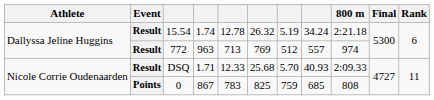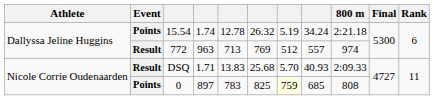 <table class="wikitable" style="font-size:90%;">
 <tr>
 <th>Athlete</th>
 <th>Event</th>
 <th></th>
 <th></th>
 <th></th>
 <th></th>
 <th></th>
 <th></th>
 <th>800 m</th>
 <th>Final</th>
 <th>Rank</th>
 </tr>
 <tr align=center>
 <td rowspan="2" style="text-align:left;">Dallyssa Jeline Huggins</td>
-<th style="font-size:95%">Result</th>
+<th style="font-size:95%">Points</th>
 <td>15.54</td>
 <td>1.74</td>
 <td>12.78</td>
 <td>26.32</td>
 <td>5.19</td>
 <td>34.24</td>
 <td>2:21.18</td>
 <td rowspan=2>5300</td>
 <td rowspan=2>6</td>
 </tr>
 <tr align=center>
 <th style="font-size:95%">Result</th>
 <td>772</td>
 <td>963</td>
 <td>713</td>
 <td>769</td>
 <td>512</td>
 <td>557</td>
 <td>974</td>
 </tr>
 <tr align=center>
 <td rowspan="2" style="text-align:left;">Nicole Corrie Oudenaarden</td>
 <th style="font-size:95%">Result</th>
 <td>DSQ</td>
 <td>1.71</td>
-<td>12.33</td>
+<td>13.83</td>
 <td>25.68</td>
 <td>5.70</td>
 <td>40.93</td>
 <td>2:09.33</td>
 <td rowspan=2>4727</td>
 <td rowspan=2>11</td>
 </tr>
 <tr align=center>
 <th style="font-size:95%">Points</th>
 <td>0</td>
-<td>867</td>
+<td>897</td>
 <td>783</td>
 <td>825</td>
-<td>759</td>
+<td style="background: lightyellow;">759</td>
 <td>685</td>
 <td>808</td>
 </tr>
 </table>
